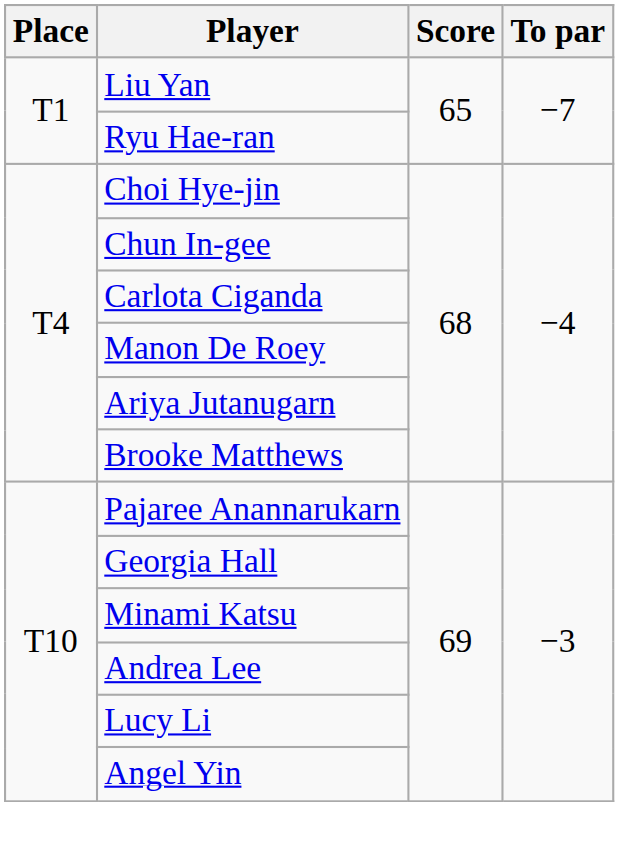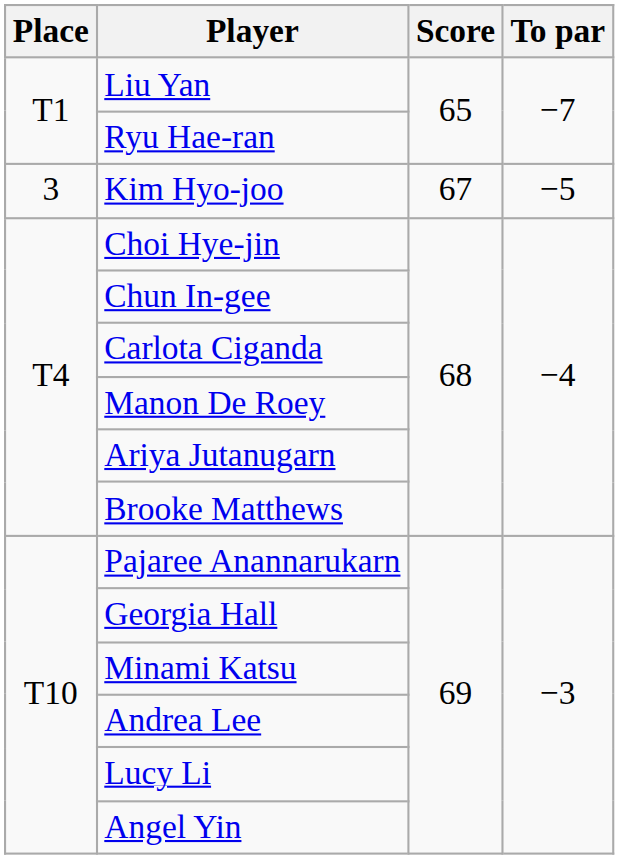 <table class="wikitable">
 <tr>
 <th>Place</th>
 <th>Player</th>
 <th>Score</th>
 <th>To par</th>
 </tr>
 <tr>
 <td rowspan=2 align=center>T1</td>
 <td> <a href='#'>Liu Yan</a></td>
 <td rowspan=2  align=center>65</td>
 <td rowspan=2  align=center>−7</td>
 </tr>
 <tr>
 <td> <a href='#'>Ryu Hae-ran</a></td>
+</tr>
+<tr>
+<td align=center>3</td>
+<td> <a href='#'>Kim Hyo-joo</a></td>
+<td align=center>67</td>
+<td align=center>−5</td>
 </tr>
 <tr>
 <td rowspan=6 align=center>T4</td>
 <td> <a href='#'>Choi Hye-jin</a></td>
 <td rowspan=6  align=center>68</td>
 <td rowspan=6  align=center>−4</td>
 </tr>
 <tr>
 <td> <a href='#'>Chun In-gee</a></td>
 </tr>
 <tr>
 <td> <a href='#'>Carlota Ciganda</a></td>
 </tr>
 <tr>
 <td> <a href='#'>Manon De Roey</a></td>
 </tr>
 <tr>
 <td> <a href='#'>Ariya Jutanugarn</a></td>
 </tr>
 <tr>
 <td> <a href='#'>Brooke Matthews</a></td>
 </tr>
 <tr>
 <td rowspan=6 align=center>T10</td>
 <td> <a href='#'>Pajaree Anannarukarn</a></td>
 <td rowspan=6  align=center>69</td>
 <td rowspan=6  align=center>−3</td>
 </tr>
 <tr>
 <td> <a href='#'>Georgia Hall</a></td>
 </tr>
 <tr>
 <td> <a href='#'>Minami Katsu</a></td>
 </tr>
 <tr>
 <td> <a href='#'>Andrea Lee</a></td>
 </tr>
 <tr>
 <td> <a href='#'>Lucy Li</a></td>
 </tr>
 <tr>
 <td> <a href='#'>Angel Yin</a></td>
 </tr>
 </table>
